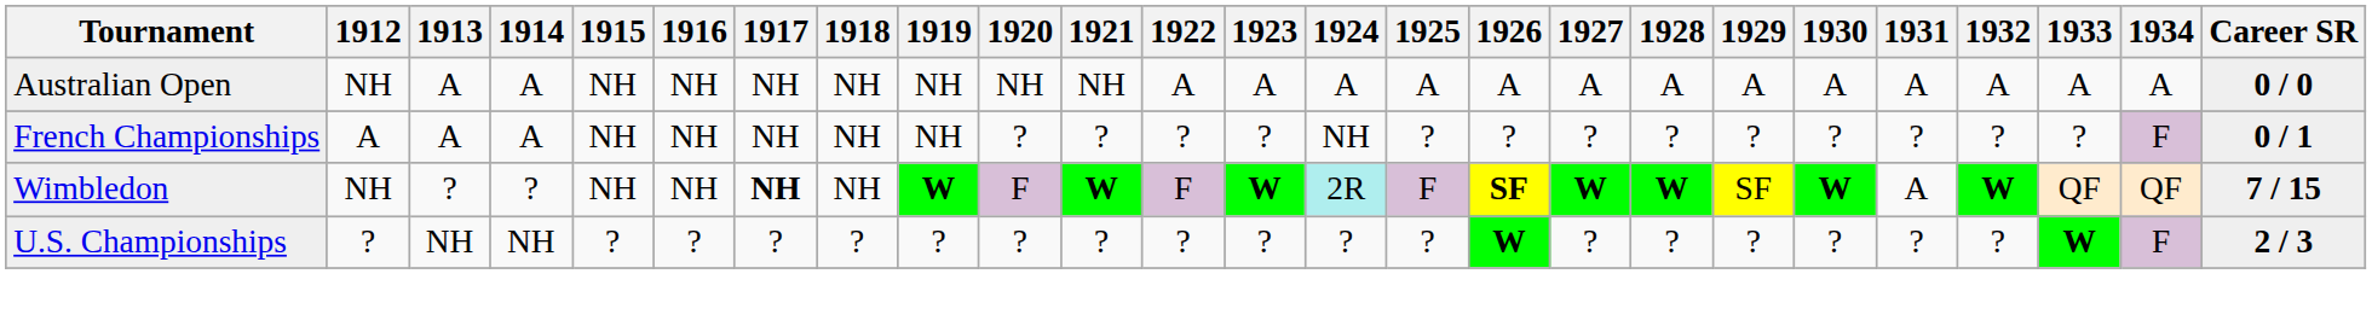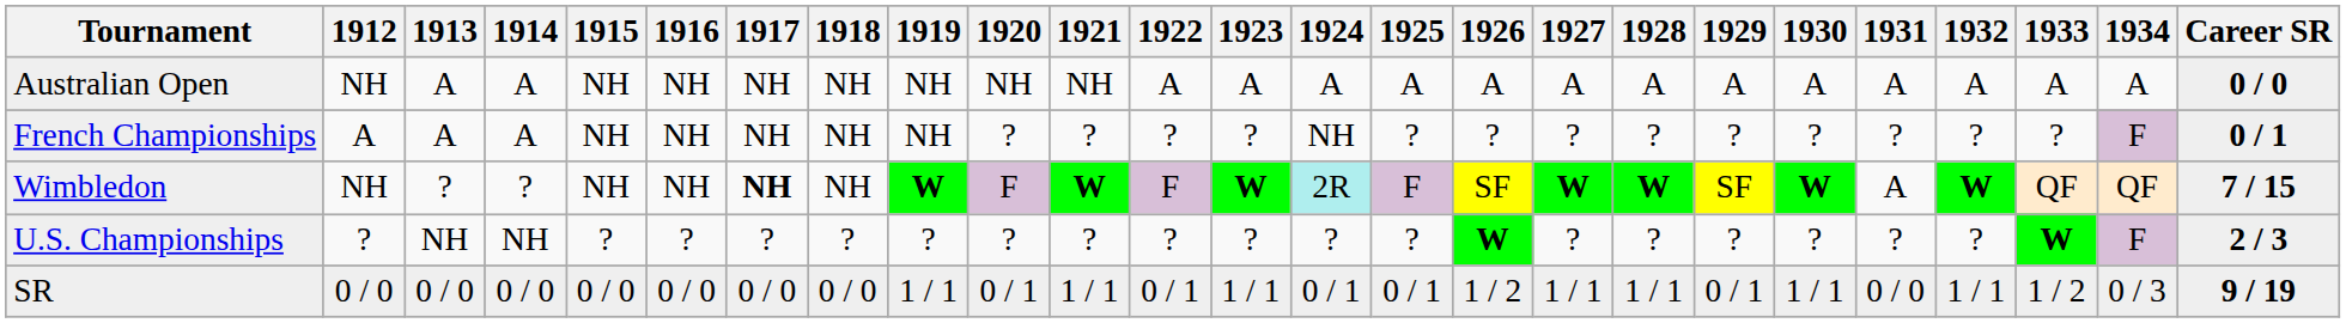 <table class="wikitable nowrap">
 <tr bgcolor="#efefef">
 <th>Tournament</th>
 <th>1912</th>
 <th>1913</th>
 <th>1914</th>
 <th>1915</th>
 <th>1916</th>
 <th>1917</th>
 <th>1918</th>
 <th>1919</th>
 <th>1920</th>
 <th>1921</th>
 <th>1922</th>
 <th>1923</th>
 <th>1924</th>
 <th>1925</th>
 <th>1926</th>
 <th>1927</th>
 <th>1928</th>
 <th>1929</th>
 <th>1930</th>
 <th>1931</th>
 <th>1932</th>
 <th>1933</th>
 <th>1934</th>
 <th>Career SR</th>
 </tr>
 <tr>
 <td style="background:#EFEFEF;">Australian Open</td>
 <td align="center">NH</td>
 <td align="center">A</td>
 <td align="center">A</td>
 <td align="center">NH</td>
 <td align="center">NH</td>
 <td align="center">NH</td>
 <td align="center">NH</td>
 <td align="center">NH</td>
 <td align="center">NH</td>
 <td align="center">NH</td>
 <td align="center">A</td>
 <td align="center">A</td>
 <td align="center">A</td>
 <td align="center">A</td>
 <td align="center">A</td>
 <td align="center">A</td>
 <td align="center">A</td>
 <td align="center">A</td>
 <td align="center">A</td>
 <td align="center">A</td>
 <td align="center">A</td>
 <td align="center">A</td>
 <td align="center">A</td>
 <td align="center" style="background:#EFEFEF;"><strong>0 / 0</strong></td>
 </tr>
 <tr>
 <td style="background:#EFEFEF;"><a href='#'>French Championships</a></td>
 <td align="center">A</td>
 <td align="center">A</td>
 <td align="center">A</td>
 <td align="center">NH</td>
 <td align="center">NH</td>
 <td align="center">NH</td>
 <td align="center">NH</td>
 <td align="center">NH</td>
 <td align="center">?</td>
 <td align="center">?</td>
 <td align="center">?</td>
 <td align="center">?</td>
 <td align="center">NH</td>
 <td align="center">?</td>
 <td align="center">?</td>
 <td align="center">?</td>
 <td align="center">?</td>
 <td align="center">?</td>
 <td align="center">?</td>
 <td align="center">?</td>
 <td align="center">?</td>
 <td align="center">?</td>
 <td align="center" style="background:#D8BFD8;">F</td>
 <td align="center" style="background:#EFEFEF;"><strong>0 / 1</strong></td>
 </tr>
 <tr>
 <td style="background:#EFEFEF;"><a href='#'>Wimbledon</a></td>
 <td align="center">NH</td>
 <td align="center">?</td>
 <td align="center">?</td>
 <td align="center">NH</td>
 <td align="center">NH</td>
 <td align="center"><strong>NH</strong></td>
 <td align="center">NH</td>
 <td align="center" style="background:#00ff00;"><strong>W</strong></td>
 <td align="center" style="background:#D8BFD8;">F</td>
 <td align="center" style="background:#00ff00;"><strong>W</strong></td>
 <td align="center" style="background:#D8BFD8;">F</td>
 <td align="center" style="background:#00ff00;"><strong>W</strong></td>
 <td align="center" style="background:#afeeee;">2R</td>
 <td align="center" style="background:#D8BFD8;">F</td>
-<td align="center" style="background:yellow;"><strong>SF</strong></td>
+<td align="center" style="background:yellow;">SF</td>
 <td align="center" style="background:#00ff00;"><strong>W</strong></td>
 <td align="center" style="background:#00ff00;"><strong>W</strong></td>
 <td align="center" style="background:yellow;">SF</td>
 <td align="center" style="background:#00ff00;"><strong>W</strong></td>
 <td align="center">A</td>
 <td align="center" style="background:#00ff00;"><strong>W</strong></td>
 <td align="center" style="background:#ffebcd;">QF</td>
 <td align="center" style="background:#ffebcd;">QF</td>
 <td align="center" style="background:#EFEFEF;"><strong>7 / 15</strong></td>
 </tr>
 <tr>
 <td style="background:#EFEFEF;"><a href='#'>U.S. Championships</a></td>
 <td align="center">?</td>
 <td align="center">NH</td>
 <td align="center">NH</td>
 <td align="center">?</td>
 <td align="center">?</td>
 <td align="center">?</td>
 <td align="center">?</td>
 <td align="center">?</td>
 <td align="center">?</td>
 <td align="center">?</td>
 <td align="center">?</td>
 <td align="center">?</td>
 <td align="center">?</td>
 <td align="center">?</td>
 <td align="center" style="background:#00ff00;"><strong>W</strong></td>
 <td align="center">?</td>
 <td align="center">?</td>
 <td align="center">?</td>
 <td align="center">?</td>
 <td align="center">?</td>
 <td align="center">?</td>
 <td align="center" style="background:#00ff00;"><strong>W</strong></td>
 <td align="center" style="background:#D8BFD8;">F</td>
 <td align="center" style="background:#EFEFEF;"><strong>2 / 3</strong></td>
 </tr>
+<tr>
+<td style="background:#EFEFEF;">SR</td>
+<td align="center" style="background:#EFEFEF;">0 / 0</td>
+<td align="center" style="background:#EFEFEF;">0 / 0</td>
+<td align="center" style="background:#EFEFEF;">0 / 0</td>
+<td align="center" style="background:#EFEFEF;">0 / 0</td>
+<td align="center" style="background:#EFEFEF;">0 / 0</td>
+<td align="center" style="background:#EFEFEF;">0 / 0</td>
+<td align="center" style="background:#EFEFEF;">0 / 0</td>
+<td align="center" style="background:#EFEFEF;">1 / 1</td>
+<td align="center" style="background:#EFEFEF;">0 / 1</td>
+<td align="center" style="background:#EFEFEF;">1 / 1</td>
+<td align="center" style="background:#EFEFEF;">0 / 1</td>
+<td align="center" style="background:#EFEFEF;">1 / 1</td>
+<td align="center" style="background:#EFEFEF;">0 / 1</td>
+<td align="center" style="background:#EFEFEF;">0 / 1</td>
+<td align="center" style="background:#EFEFEF;">1 / 2</td>
+<td align="center" style="background:#EFEFEF;">1 / 1</td>
+<td align="center" style="background:#EFEFEF;">1 / 1</td>
+<td align="center" style="background:#EFEFEF;">0 / 1</td>
+<td align="center" style="background:#EFEFEF;">1 / 1</td>
+<td align="center" style="background:#EFEFEF;">0 / 0</td>
+<td align="center" style="background:#EFEFEF;">1 / 1</td>
+<td align="center" style="background:#EFEFEF;">1 / 2</td>
+<td align="center" style="background:#EFEFEF;">0 / 3</td>
+<td align="center" style="background:#EFEFEF;"><strong>9 / 19</strong></td>
+</tr>
 </table>
